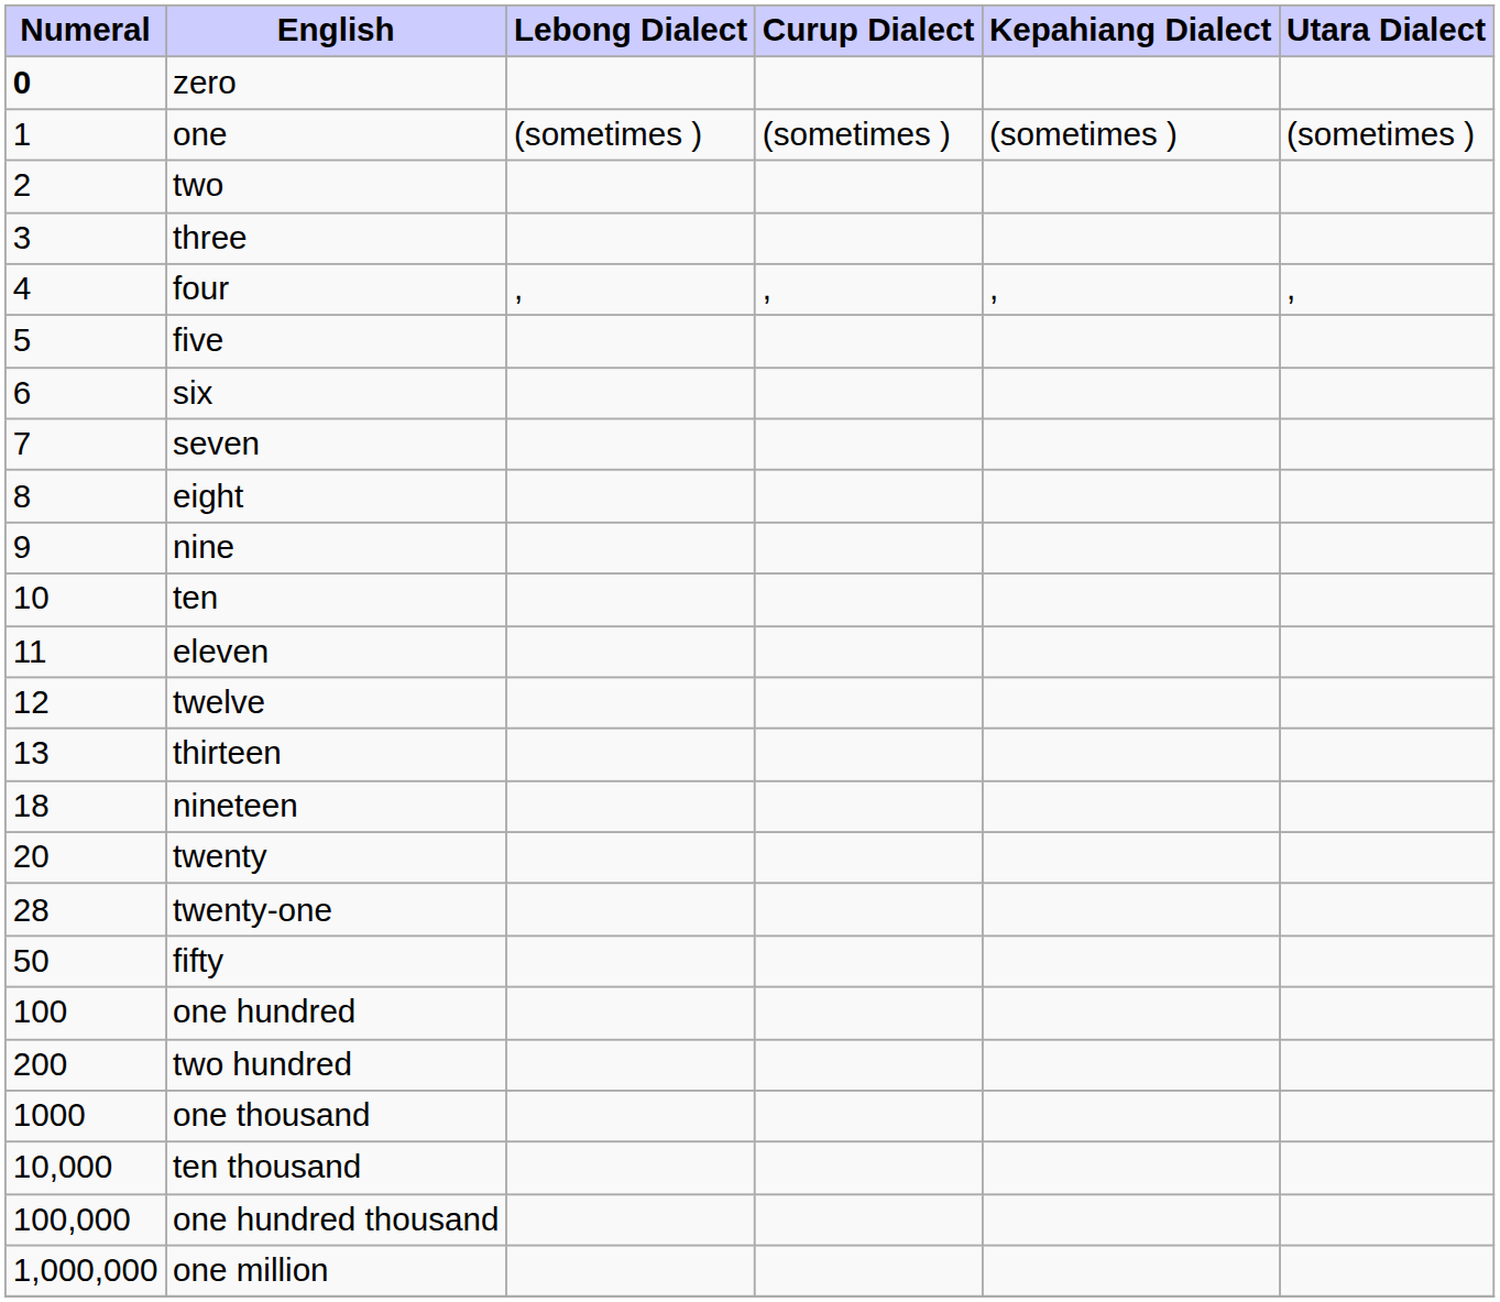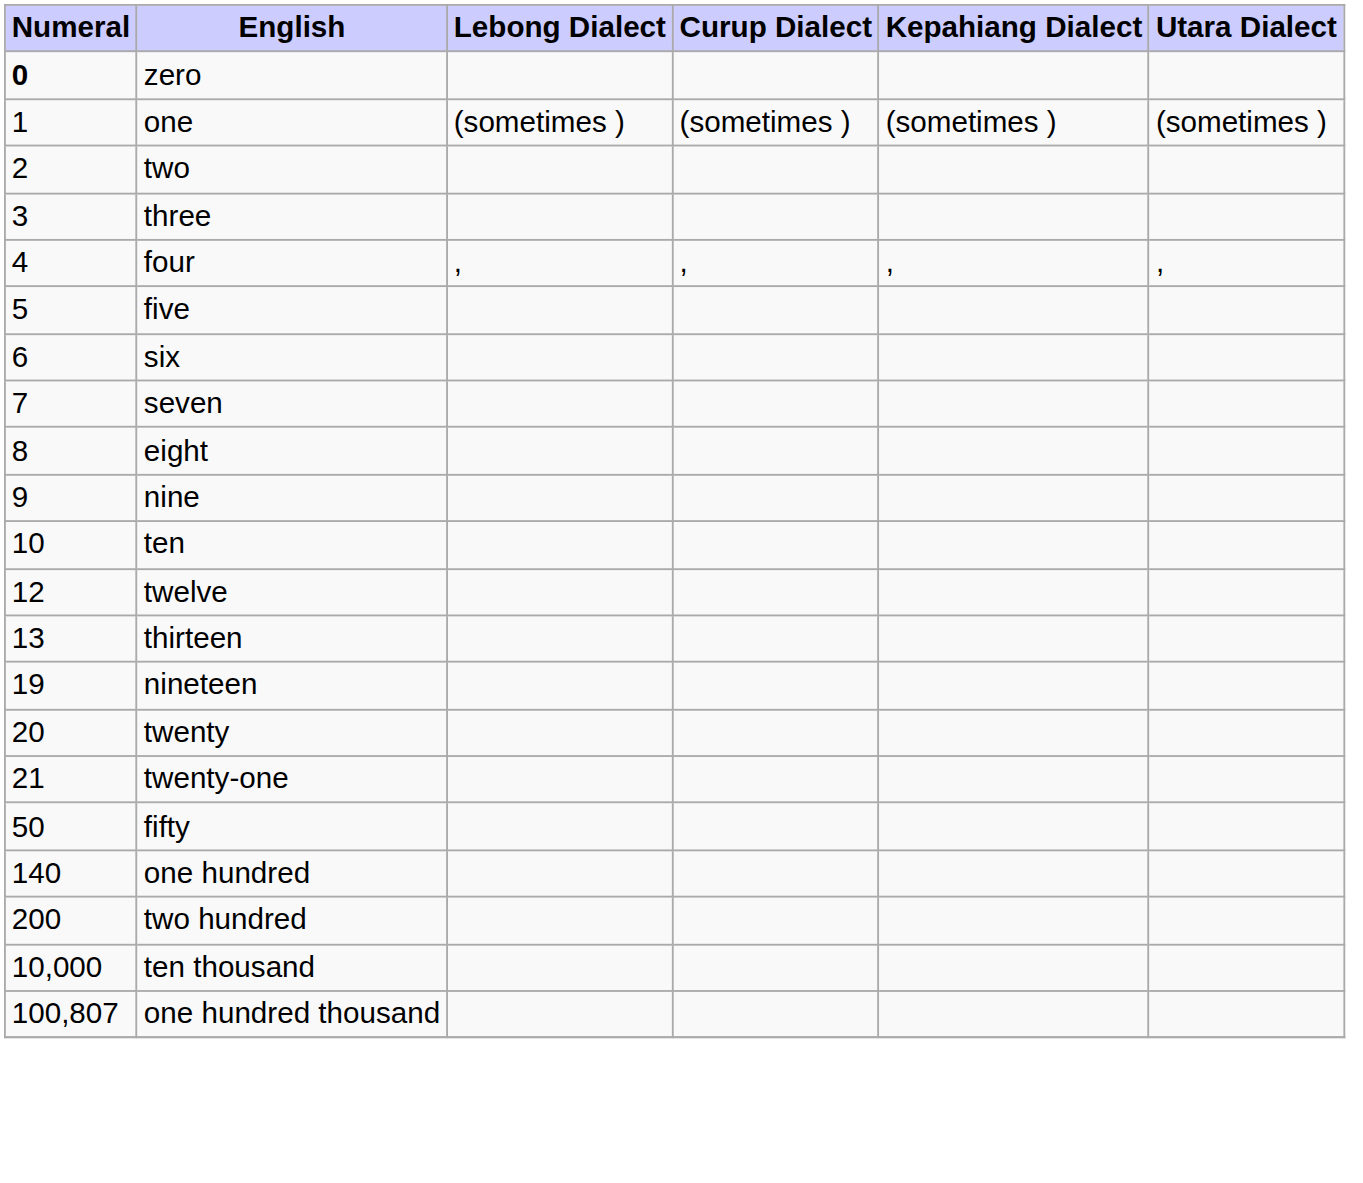 <table class="wikitable">
 <tr>
 <th style="background: #CCCCFF;">Numeral</th>
 <th style="background: #CCCCFF;">English</th>
 <th style="background: #CCCCFF;">Lebong Dialect</th>
 <th style="background: #CCCCFF;">Curup Dialect</th>
 <th style="background: #CCCCFF;">Kepahiang Dialect</th>
 <th style="background: #CCCCFF;">Utara Dialect</th>
 </tr>
 <tr>
 <td><strong>0</strong></td>
 <td>zero</td>
 <td></td>
 <td></td>
 <td></td>
 <td></td>
 </tr>
 <tr>
 <td>1</td>
 <td>one</td>
 <td> (sometimes )</td>
 <td> (sometimes )</td>
 <td> (sometimes )</td>
 <td> (sometimes )</td>
 </tr>
 <tr>
 <td>2</td>
 <td>two</td>
 <td></td>
 <td></td>
 <td></td>
 <td></td>
 </tr>
 <tr>
 <td>3</td>
 <td>three</td>
 <td></td>
 <td></td>
 <td></td>
 <td></td>
 </tr>
 <tr>
 <td>4</td>
 <td>four</td>
 <td>, </td>
 <td>, </td>
 <td>, </td>
 <td>, </td>
 </tr>
 <tr>
 <td>5</td>
 <td>five</td>
 <td></td>
 <td></td>
 <td></td>
 <td></td>
 </tr>
 <tr>
 <td>6</td>
 <td>six</td>
 <td></td>
 <td></td>
 <td></td>
 <td></td>
 </tr>
 <tr>
 <td>7</td>
 <td>seven</td>
 <td></td>
 <td></td>
 <td></td>
 <td></td>
 </tr>
 <tr>
 <td>8</td>
 <td>eight</td>
 <td></td>
 <td></td>
 <td></td>
 <td></td>
 </tr>
 <tr>
 <td>9</td>
 <td>nine</td>
 <td></td>
 <td></td>
 <td></td>
 <td></td>
 </tr>
 <tr>
 <td>10</td>
 <td>ten</td>
 <td></td>
 <td></td>
 <td></td>
 <td></td>
 </tr>
 <tr>
-<td>11</td>
-<td>eleven</td>
-<td></td>
-<td></td>
-<td></td>
-<td></td>
-</tr>
-<tr>
 <td>12</td>
 <td>twelve</td>
 <td></td>
 <td></td>
 <td></td>
 <td></td>
 </tr>
 <tr>
 <td>13</td>
 <td>thirteen</td>
 <td></td>
 <td></td>
 <td></td>
 <td></td>
 </tr>
 <tr>
-<td>18</td>
+<td>19</td>
 <td>nineteen</td>
 <td></td>
 <td></td>
 <td></td>
 <td></td>
 </tr>
 <tr>
 <td>20</td>
 <td>twenty</td>
 <td></td>
 <td></td>
 <td></td>
 <td></td>
 </tr>
 <tr>
-<td>28</td>
+<td>21</td>
 <td>twenty-one</td>
 <td></td>
 <td></td>
 <td></td>
 <td></td>
 </tr>
 <tr>
 <td>50</td>
 <td>fifty</td>
 <td></td>
 <td></td>
 <td></td>
 <td></td>
 </tr>
 <tr>
-<td>100</td>
+<td>140</td>
 <td>one hundred</td>
 <td></td>
 <td></td>
 <td></td>
 <td></td>
 </tr>
 <tr>
 <td>200</td>
 <td>two hundred</td>
 <td></td>
 <td></td>
 <td></td>
 <td></td>
 </tr>
 <tr>
-<td>1000</td>
-<td>one thousand</td>
-<td></td>
-<td></td>
-<td></td>
-<td></td>
-</tr>
-<tr>
 <td>10,000</td>
 <td>ten thousand</td>
 <td></td>
 <td></td>
 <td></td>
 <td></td>
 </tr>
 <tr>
-<td>100,000</td>
+<td>100,807</td>
 <td>one hundred thousand</td>
-<td></td>
-<td></td>
-<td></td>
-<td></td>
-</tr>
-<tr>
-<td>1,000,000</td>
-<td>one million</td>
 <td></td>
 <td></td>
 <td></td>
 <td></td>
 </tr>
 <tr>
 </tr>
 </table>
